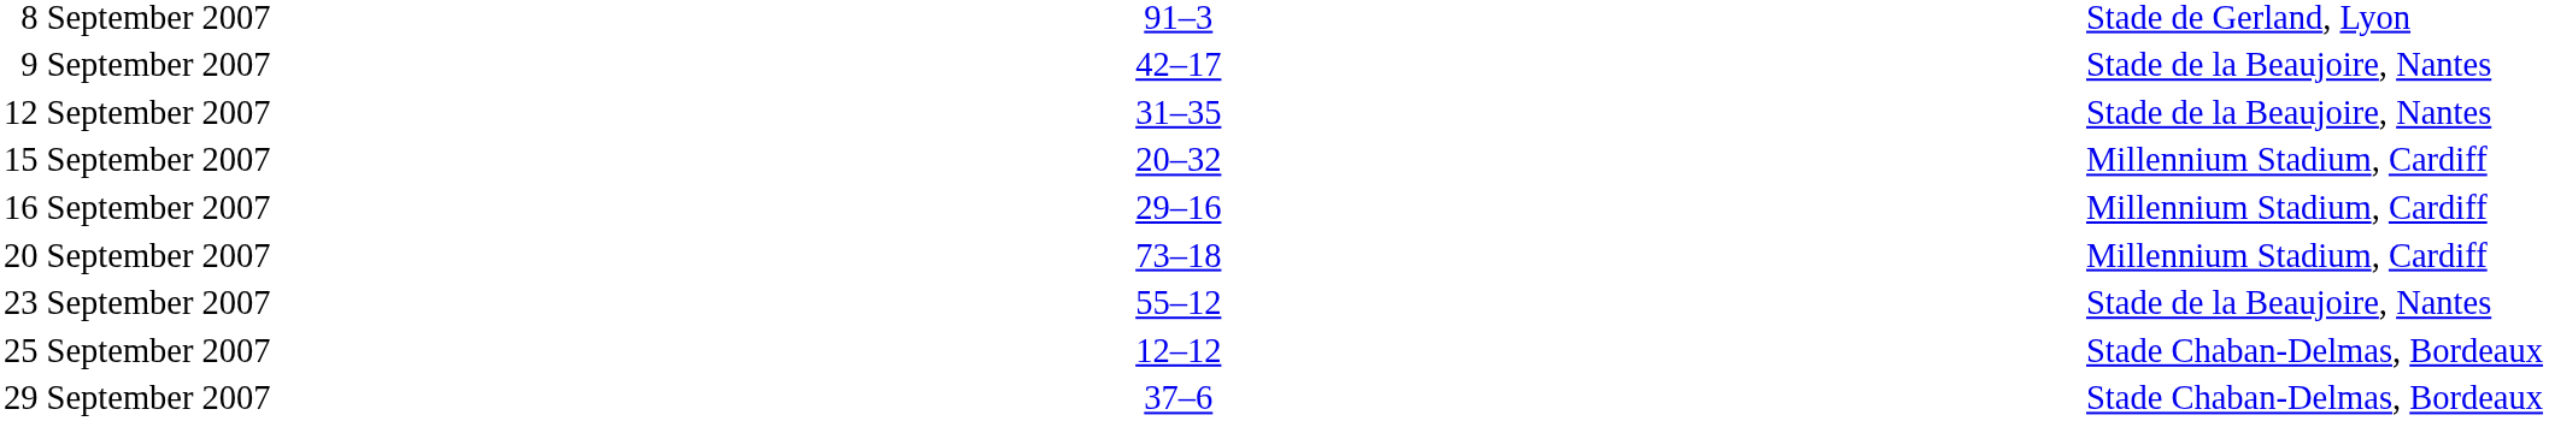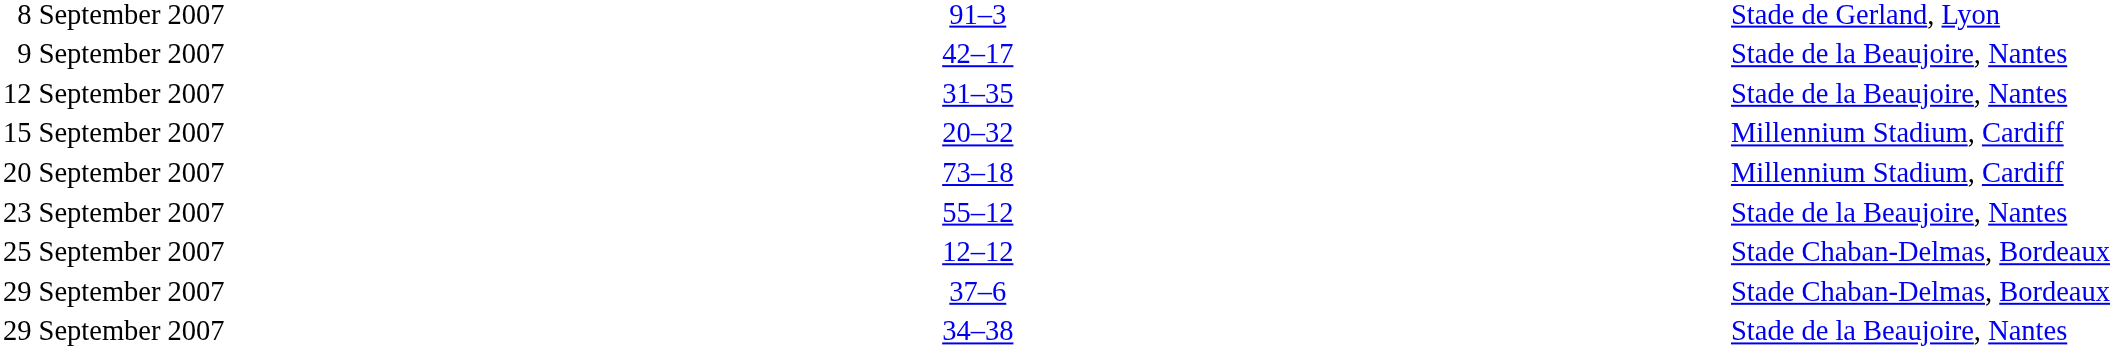 <table style="width:100%" cellspacing="1">
 <tr>
 <th width=15%></th>
 <th width=25%></th>
 <th width=10%></th>
 <th width=25%></th>
 </tr>
 <tr style=font-size:90%>
 <td align=right>8 September 2007</td>
 <td align=right></td>
 <td align=center><a href='#'>91–3</a></td>
 <td></td>
 <td><a href='#'>Stade de Gerland</a>, <a href='#'>Lyon</a></td>
 </tr>
 <tr style=font-size:90%>
 <td align=right>9 September 2007</td>
 <td align=right></td>
 <td align=center><a href='#'>42–17</a></td>
 <td></td>
 <td><a href='#'>Stade de la Beaujoire</a>, <a href='#'>Nantes</a></td>
 </tr>
 <tr style=font-size:90%>
 <td align=right>12 September 2007</td>
 <td align=right></td>
 <td align=center><a href='#'>31–35</a></td>
 <td></td>
 <td><a href='#'>Stade de la Beaujoire</a>, <a href='#'>Nantes</a></td>
 </tr>
 <tr style=font-size:90%>
 <td align=right>15 September 2007</td>
 <td align=right></td>
 <td align=center><a href='#'>20–32</a></td>
 <td></td>
 <td><a href='#'>Millennium Stadium</a>, <a href='#'>Cardiff</a></td>
 </tr>
 <tr style=font-size:90%>
-<td align=right>16 September 2007</td>
-<td align=right></td>
-<td align=center><a href='#'>29–16</a></td>
-<td></td>
-<td><a href='#'>Millennium Stadium</a>, <a href='#'>Cardiff</a></td>
-</tr>
-<tr style=font-size:90%>
 <td align=right>20 September 2007</td>
 <td align=right></td>
 <td align=center><a href='#'>73–18</a></td>
 <td></td>
 <td><a href='#'>Millennium Stadium</a>, <a href='#'>Cardiff</a></td>
 </tr>
 <tr style=font-size:90%>
 <td align=right>23 September 2007</td>
 <td align=right></td>
 <td align=center><a href='#'>55–12</a></td>
 <td></td>
 <td><a href='#'>Stade de la Beaujoire</a>, <a href='#'>Nantes</a></td>
 </tr>
 <tr style=font-size:90%>
 <td align=right>25 September 2007</td>
 <td align=right></td>
 <td align=center><a href='#'>12–12</a></td>
 <td></td>
 <td><a href='#'>Stade Chaban-Delmas</a>, <a href='#'>Bordeaux</a></td>
 </tr>
 <tr style=font-size:90%>
 <td align=right>29 September 2007</td>
 <td align=right></td>
 <td align=center><a href='#'>37–6</a></td>
 <td></td>
 <td><a href='#'>Stade Chaban-Delmas</a>, <a href='#'>Bordeaux</a></td>
 </tr>
+<tr style=font-size:90%>
+<td align=right>29 September 2007</td>
+<td align=right></td>
+<td align=center><a href='#'>34–38</a></td>
+<td></td>
+<td><a href='#'>Stade de la Beaujoire</a>, <a href='#'>Nantes</a></td>
+</tr>
 </table>
